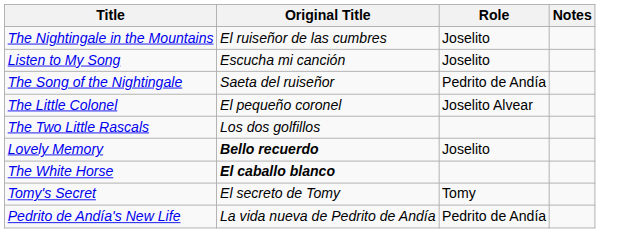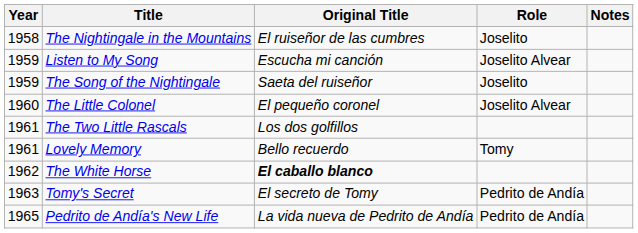 <table class="wikitable sortable">
 <tr>
+<th>Year</th>
 <th>Title</th>
 <th>Original Title</th>
 <th>Role</th>
 <th class="unsortable">Notes</th>
 </tr>
 <tr>
+<td>1958</td>
 <td><em><a href='#'>The Nightingale in the Mountains</a></em></td>
 <td><em>El ruiseñor de las cumbres</em></td>
 <td>Joselito</td>
 <td></td>
 </tr>
 <tr>
+<td>1959</td>
 <td><em><a href='#'>Listen to My Song</a></em></td>
 <td><em>Escucha mi canción</em></td>
+<td>Joselito Alvear</td>
+<td></td>
+</tr>
+<tr>
+<td>1959</td>
+<td><em><a href='#'>The Song of the Nightingale</a></em></td>
+<td><em>Saeta del ruiseñor</em></td>
 <td>Joselito</td>
 <td></td>
 </tr>
 <tr>
-<td><em><a href='#'>The Song of the Nightingale</a></em></td>
-<td><em>Saeta del ruiseñor</em></td>
-<td>Pedrito de Andía</td>
-<td></td>
-</tr>
-<tr>
+<td>1960</td>
 <td><em><a href='#'>The Little Colonel</a></em></td>
 <td><em>El pequeño coronel</em></td>
 <td>Joselito Alvear</td>
 <td></td>
 </tr>
 <tr>
+<td>1961</td>
 <td><em><a href='#'>The Two Little Rascals</a></em></td>
 <td><em>Los dos golfillos</em></td>
 <td></td>
 <td></td>
 </tr>
 <tr>
+<td>1961</td>
 <td><em><a href='#'>Lovely Memory</a></em></td>
-<td><strong><em>Bello recuerdo</em></strong></td>
-<td>Joselito</td>
+<td><em>Bello recuerdo</em></td>
+<td>Tomy</td>
 <td></td>
 </tr>
 <tr>
+<td>1962</td>
 <td><em><a href='#'>The White Horse</a></em></td>
 <td><strong><em>El caballo blanco</em></strong></td>
 <td></td>
 <td></td>
 </tr>
 <tr>
+<td>1963</td>
 <td><em><a href='#'>Tomy's Secret</a></em></td>
 <td><em>El secreto de Tomy</em></td>
-<td>Tomy</td>
+<td>Pedrito de Andía</td>
 <td></td>
 </tr>
 <tr>
+<td>1965</td>
 <td><em><a href='#'>Pedrito de Andía's New Life</a></em></td>
 <td><em>La vida nueva de Pedrito de Andía</em></td>
 <td>Pedrito de Andía</td>
 <td></td>
 </tr>
 </table>
